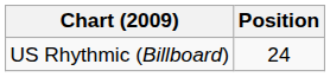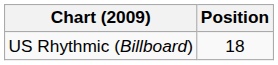 <table class="wikitable">
 <tr>
 <th>Chart (2009)</th>
 <th>Position</th>
 </tr>
 <tr>
 <td>US Rhythmic (<em>Billboard</em>)</td>
-<td style="text-align:center;">24</td>
+<td style="text-align:center;">18</td>
 </tr>
 </table>
